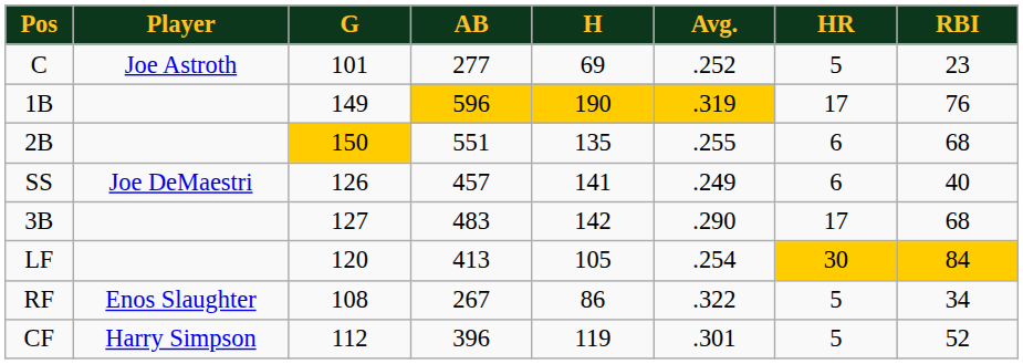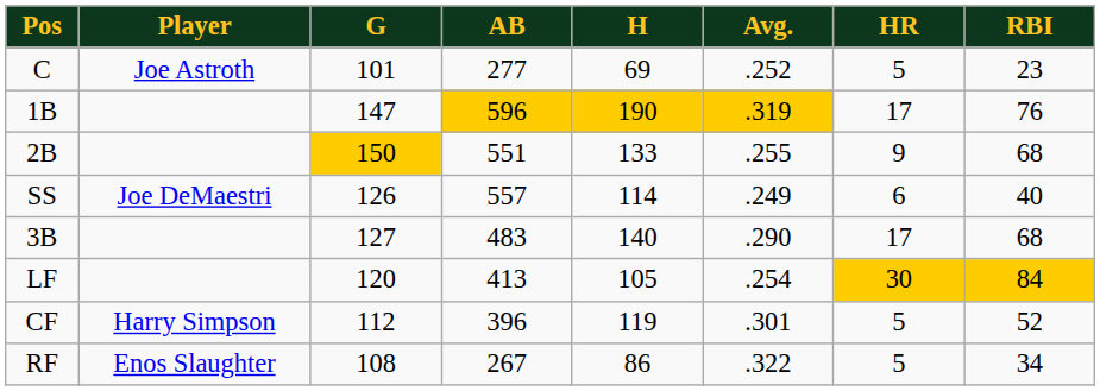 <table class="wikitable sortable">
 <tr>
 <th style="background:#0C371D;color:#ffc322;" width="5%">Pos</th>
 <th style="background:#0C371D;color:#ffc322;" width="16%">Player</th>
 <th style="background:#0C371D;color:#ffc322;" width="9%">G</th>
 <th style="background:#0C371D;color:#ffc322;" width="9%">AB</th>
 <th style="background:#0C371D;color:#ffc322;" width="9%">H</th>
 <th style="background:#0C371D;color:#ffc322;" width="9%">Avg.</th>
 <th style="background:#0C371D;color:#ffc322;" width="9%">HR</th>
 <th style="background:#0C371D;color:#ffc322;" width="9%">RBI</th>
 </tr>
 <tr align=center>
 <td>C</td>
 <td><a href='#'>Joe Astroth</a></td>
 <td>101</td>
 <td>277</td>
 <td>69</td>
 <td>.252</td>
 <td>5</td>
 <td>23</td>
 </tr>
 <tr align=center>
 <td>1B</td>
 <td></td>
-<td>149</td>
+<td>147</td>
 <td bgcolor="#FFCC00">596</td>
 <td bgcolor="#FFCC00">190</td>
 <td bgcolor="#FFCC00">.319</td>
 <td>17</td>
 <td>76</td>
 </tr>
 <tr align="center">
 <td>2B</td>
 <td></td>
 <td bgcolor="#FFCC00">150</td>
 <td>551</td>
-<td>135</td>
+<td>133</td>
 <td>.255</td>
-<td>6</td>
+<td>9</td>
 <td>68</td>
 </tr>
 <tr align="center">
 <td>SS</td>
 <td><a href='#'>Joe DeMaestri</a></td>
 <td>126</td>
-<td>457</td>
-<td>141</td>
+<td>557</td>
+<td>114</td>
 <td>.249</td>
 <td>6</td>
 <td>40</td>
 </tr>
 <tr align=center>
 <td>3B</td>
 <td></td>
 <td>127</td>
 <td>483</td>
-<td>142</td>
+<td>140</td>
 <td>.290</td>
 <td>17</td>
 <td>68</td>
 </tr>
 <tr align="center">
 <td>LF</td>
 <td></td>
 <td>120</td>
 <td>413</td>
 <td>105</td>
 <td>.254</td>
 <td bgcolor="#FFCC00">30</td>
 <td bgcolor="#FFCC00">84</td>
 </tr>
+<tr align="center">
+<td>CF</td>
+<td><a href='#'>Harry Simpson</a></td>
+<td>112</td>
+<td>396</td>
+<td>119</td>
+<td>.301</td>
+<td>5</td>
+<td>52</td>
+</tr>
 <tr align=center>
 <td>RF</td>
 <td><a href='#'>Enos Slaughter</a></td>
 <td>108</td>
 <td>267</td>
 <td>86</td>
 <td>.322</td>
 <td>5</td>
 <td>34</td>
 </tr>
-<tr align="center">
-<td>CF</td>
-<td><a href='#'>Harry Simpson</a></td>
-<td>112</td>
-<td>396</td>
-<td>119</td>
-<td>.301</td>
-<td>5</td>
-<td>52</td>
-</tr>
 </table>
